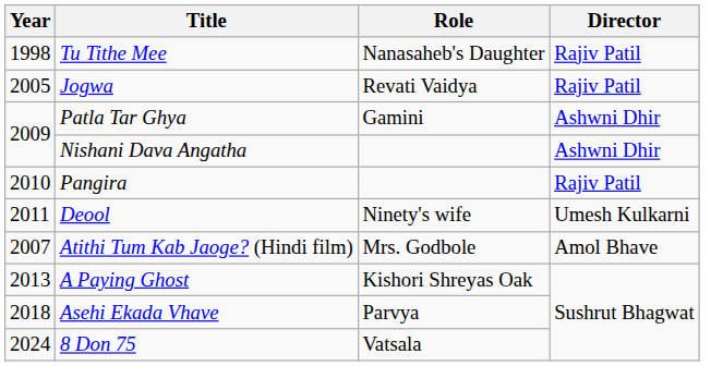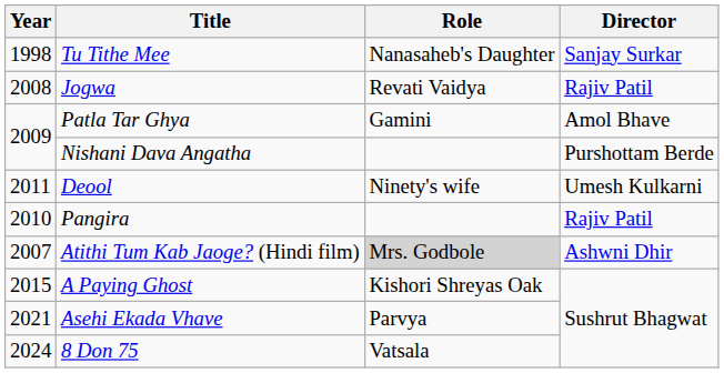 <table class="wikitable sortable">
 <tr>
 <th>Year</th>
 <th>Title</th>
 <th>Role</th>
 <th>Director</th>
 </tr>
 <tr>
 <td>1998</td>
 <td><em><a href='#'>Tu Tithe Mee</a></em></td>
 <td>Nanasaheb's Daughter</td>
-<td><a href='#'>Rajiv Patil</a></td>
+<td><a href='#'>Sanjay Surkar</a></td>
 </tr>
 <tr>
-<td>2005</td>
+<td>2008</td>
 <td><em><a href='#'>Jogwa</a></em></td>
 <td>Revati Vaidya</td>
 <td><a href='#'>Rajiv Patil</a></td>
 </tr>
 <tr>
 <td rowspan="2">2009</td>
 <td><em>Patla Tar Ghya</em></td>
 <td>Gamini</td>
-<td><a href='#'>Ashwni Dhir</a></td>
+<td>Amol Bhave</td>
 </tr>
 <tr>
 <td><em>Nishani Dava Angatha</em></td>
 <td></td>
-<td><a href='#'>Ashwni Dhir</a></td>
+<td>Purshottam Berde</td>
+</tr>
+<tr>
+<td>2011</td>
+<td><em><a href='#'>Deool</a></em></td>
+<td>Ninety's wife</td>
+<td>Umesh Kulkarni</td>
 </tr>
 <tr>
 <td>2010</td>
 <td><em>Pangira</em></td>
 <td></td>
 <td><a href='#'>Rajiv Patil</a></td>
 </tr>
 <tr>
-<td>2011</td>
-<td><em><a href='#'>Deool</a></em></td>
-<td>Ninety's wife</td>
-<td>Umesh Kulkarni</td>
+<td>2007</td>
+<td><em><a href='#'>Atithi Tum Kab Jaoge?</a></em> (Hindi film)</td>
+<td style="background: lightgrey;">Mrs. Godbole</td>
+<td><a href='#'>Ashwni Dhir</a></td>
 </tr>
 <tr>
-<td>2007</td>
-<td><em><a href='#'>Atithi Tum Kab Jaoge?</a></em> (Hindi film)</td>
-<td>Mrs. Godbole</td>
-<td>Amol Bhave</td>
-</tr>
-<tr>
-<td>2013</td>
+<td>2015</td>
 <td><em><a href='#'>A Paying Ghost</a></em></td>
 <td>Kishori Shreyas Oak</td>
 <td rowspan="3">Sushrut Bhagwat</td>
 </tr>
 <tr>
-<td>2018</td>
+<td>2021</td>
 <td><em><a href='#'>Asehi Ekada Vhave</a></em></td>
 <td>Parvya</td>
 </tr>
 <tr>
 <td>2024</td>
 <td><em><a href='#'>8 Don 75</a></em></td>
 <td>Vatsala</td>
 </tr>
 </table>
